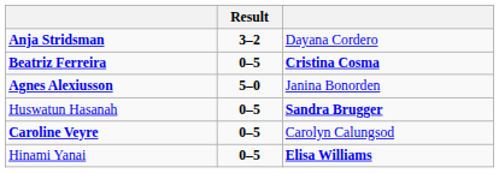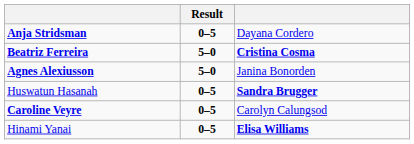 <table class="wikitable" style="text-align: center; font-size:90% ">
 <tr>
 <th align="right" width="210"></th>
 <th width="60">Result</th>
 <th align="left" width="210"></th>
 </tr>
 <tr>
 <td align=left><strong> <a href='#'>Anja Stridsman</a></strong></td>
-<td align=center><strong>3–2</strong></td>
+<td align=center><strong>0–5</strong></td>
 <td align=left> <a href='#'>Dayana Cordero</a></td>
 </tr>
 <tr>
 <td align=left><strong> <a href='#'>Beatriz Ferreira</a></strong></td>
-<td align=center><strong>0–5</strong></td>
+<td align=center><strong>5–0</strong></td>
 <td align=left><strong> <a href='#'>Cristina Cosma</a></strong></td>
 </tr>
 <tr>
 <td align=left><strong> <a href='#'>Agnes Alexiusson</a></strong></td>
 <td align=center><strong>5–0</strong></td>
 <td align=left> <a href='#'>Janina Bonorden</a></td>
 </tr>
 <tr>
 <td align=left> <a href='#'>Huswatun Hasanah</a></td>
 <td align=center><strong>0–5</strong></td>
 <td align=left><strong> <a href='#'>Sandra Brugger</a></strong></td>
 </tr>
 <tr>
 <td align=left><strong> <a href='#'>Caroline Veyre</a></strong></td>
 <td align=center><strong>0–5</strong></td>
 <td align=left> <a href='#'>Carolyn Calungsod</a></td>
 </tr>
 <tr>
 <td align=left> <a href='#'>Hinami Yanai</a></td>
 <td align=center><strong>0–5</strong></td>
 <td align=left><strong> <a href='#'>Elisa Williams</a></strong></td>
 </tr>
 </table>
